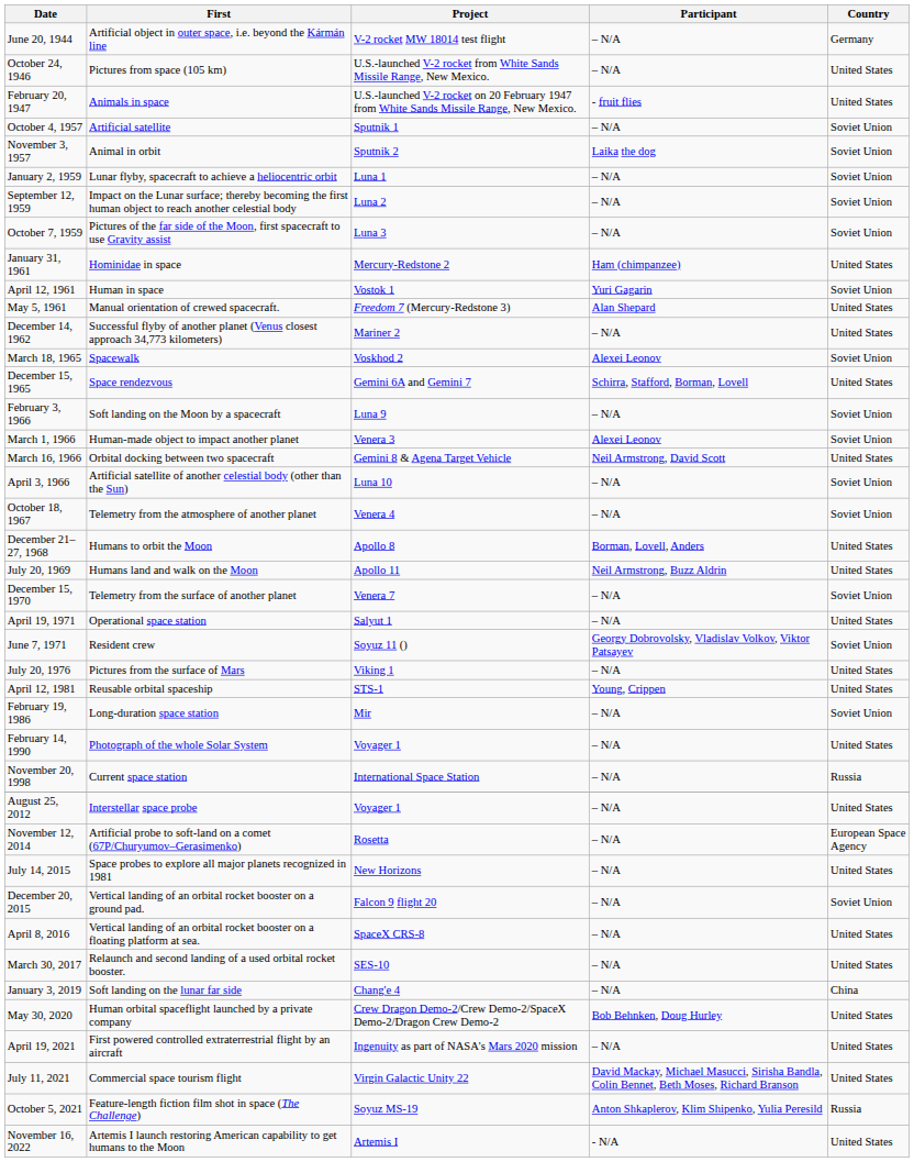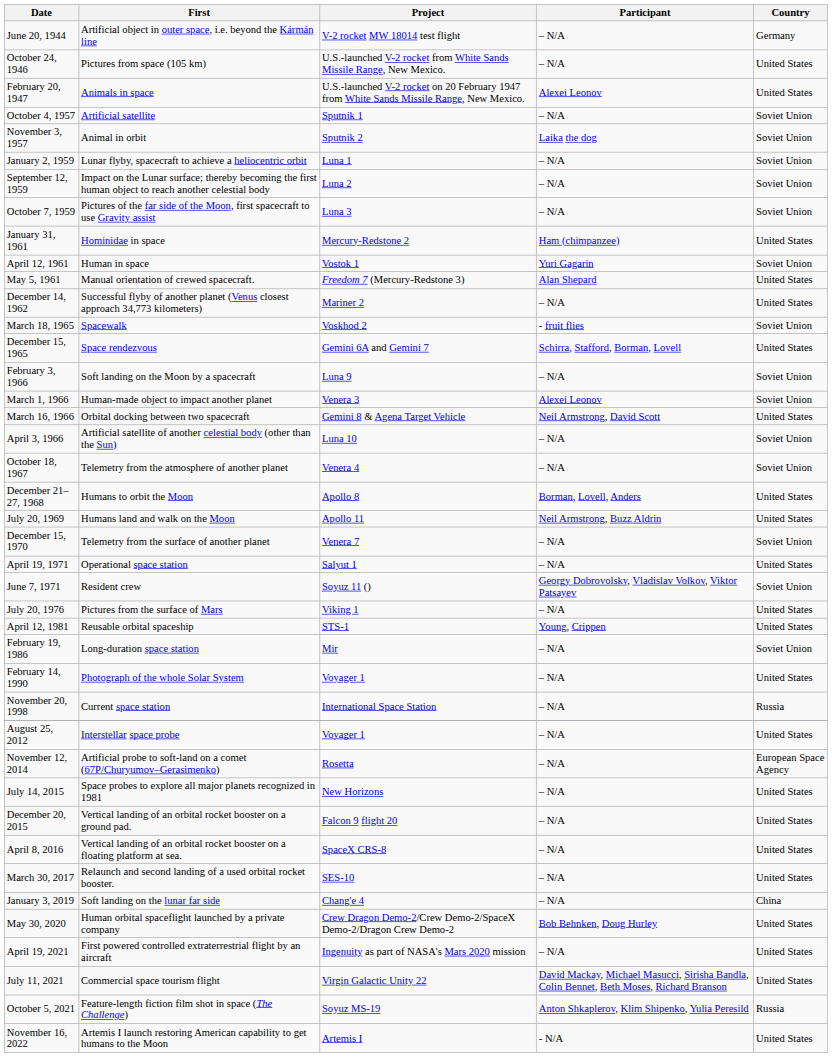 <table class="wikitable sortable">
 <tr>
 <th>Date</th>
 <th>First</th>
 <th>Project</th>
 <th>Participant</th>
 <th>Country</th>
 </tr>
 <tr>
 <td>June 20, 1944</td>
 <td>Artificial object in <a href='#'>outer space</a>, i.e. beyond the <a href='#'>Kármán line</a></td>
 <td><a href='#'>V-2 rocket</a> <a href='#'>MW 18014</a> test flight</td>
 <td>–        N/A</td>
 <td>Germany</td>
 </tr>
 <tr>
 <td>October 24, 1946</td>
 <td>Pictures from space (105 km)</td>
 <td>U.S.-launched <a href='#'>V-2 rocket</a> from <a href='#'>White Sands Missile Range</a>, New Mexico.</td>
 <td>–        N/A</td>
 <td>United States</td>
 </tr>
 <tr>
 <td>February 20, 1947</td>
 <td><a href='#'>Animals in space</a></td>
 <td>U.S.-launched <a href='#'>V-2 rocket</a> on 20 February 1947 from <a href='#'>White Sands Missile Range</a>, New Mexico.</td>
-<td>- <a href='#'>fruit flies</a></td>
+<td><a href='#'>Alexei Leonov</a></td>
 <td>United States</td>
 </tr>
 <tr>
 <td>October 4, 1957</td>
 <td><a href='#'>Artificial satellite</a></td>
 <td><a href='#'>Sputnik 1</a></td>
 <td>–        N/A</td>
 <td>Soviet Union</td>
 </tr>
 <tr>
 <td>November 3, 1957</td>
 <td>Animal in orbit</td>
 <td><a href='#'>Sputnik 2</a></td>
 <td><a href='#'>Laika</a> <a href='#'>the dog</a></td>
 <td>Soviet Union</td>
 </tr>
 <tr>
 <td>January 2, 1959</td>
 <td>Lunar flyby, spacecraft to achieve a <a href='#'>heliocentric orbit</a></td>
 <td><a href='#'>Luna 1</a></td>
 <td>–        N/A</td>
 <td>Soviet Union</td>
 </tr>
 <tr>
 <td>September 12, 1959</td>
 <td>Impact on the Lunar surface; thereby becoming the first human object to reach another celestial body</td>
 <td><a href='#'>Luna 2</a></td>
 <td>–        N/A</td>
 <td>Soviet Union</td>
 </tr>
 <tr>
 <td>October 7, 1959</td>
 <td>Pictures of the <a href='#'>far side of the Moon</a>, first spacecraft to use  <a href='#'>Gravity assist</a></td>
 <td><a href='#'>Luna 3</a></td>
 <td>–        N/A</td>
 <td>Soviet Union</td>
 </tr>
 <tr>
 <td>January 31, 1961</td>
 <td><a href='#'>Hominidae</a> in space</td>
 <td><a href='#'>Mercury-Redstone 2</a></td>
 <td><a href='#'>Ham (chimpanzee)</a></td>
 <td>United States</td>
 </tr>
 <tr>
 <td>April 12, 1961</td>
 <td>Human in space</td>
 <td><a href='#'>Vostok 1</a></td>
 <td><a href='#'>Yuri Gagarin</a></td>
 <td>Soviet Union</td>
 </tr>
 <tr>
 <td>May 5, 1961</td>
 <td>Manual orientation of crewed spacecraft.</td>
 <td><em><a href='#'>Freedom 7</a></em> (Mercury-Redstone 3)</td>
 <td><a href='#'>Alan Shepard</a></td>
 <td>United States</td>
 </tr>
 <tr>
 <td>December 14, 1962</td>
 <td>Successful flyby of another planet (<a href='#'>Venus</a> closest approach 34,773 kilometers)</td>
 <td><a href='#'>Mariner 2</a></td>
 <td>–        N/A</td>
 <td>United States</td>
 </tr>
 <tr>
 <td>March 18, 1965</td>
 <td><a href='#'>Spacewalk</a></td>
 <td><a href='#'>Voskhod 2</a></td>
-<td><a href='#'>Alexei Leonov</a></td>
+<td>- <a href='#'>fruit flies</a></td>
 <td>Soviet Union</td>
 </tr>
 <tr>
 <td>December 15, 1965</td>
 <td><a href='#'>Space rendezvous</a></td>
 <td><a href='#'>Gemini 6A</a> and <a href='#'>Gemini 7</a></td>
 <td><a href='#'>Schirra</a>, <a href='#'>Stafford</a>, <a href='#'>Borman</a>, <a href='#'>Lovell</a></td>
 <td>United States</td>
 </tr>
 <tr>
 <td>February 3, 1966</td>
 <td>Soft landing on the Moon by a spacecraft</td>
 <td><a href='#'>Luna 9</a></td>
 <td>–        N/A</td>
 <td>Soviet Union</td>
 </tr>
 <tr>
 <td>March 1, 1966</td>
 <td>Human-made object to impact another planet</td>
 <td><a href='#'>Venera 3</a></td>
 <td><a href='#'>Alexei Leonov</a></td>
 <td>Soviet Union</td>
 </tr>
 <tr>
 <td>March 16, 1966</td>
 <td>Orbital docking between two spacecraft</td>
 <td><a href='#'>Gemini 8</a> & <a href='#'>Agena Target Vehicle</a></td>
 <td><a href='#'>Neil Armstrong</a>, <a href='#'>David Scott</a></td>
 <td>United States</td>
 </tr>
 <tr>
 <td>April 3, 1966</td>
 <td>Artificial satellite of another <a href='#'>celestial body</a> (other than the <a href='#'>Sun</a>)</td>
 <td><a href='#'>Luna 10</a></td>
 <td>–        N/A</td>
 <td>Soviet Union</td>
 </tr>
 <tr>
 <td>October 18, 1967</td>
 <td>Telemetry from the atmosphere of another planet</td>
 <td><a href='#'>Venera 4</a></td>
 <td>–        N/A</td>
 <td>Soviet Union</td>
 </tr>
 <tr>
 <td>December 21–27, 1968</td>
 <td>Humans to orbit the <a href='#'>Moon</a></td>
 <td><a href='#'>Apollo 8</a></td>
 <td><a href='#'>Borman</a>, <a href='#'>Lovell</a>, <a href='#'>Anders</a></td>
 <td>United States  </td>
 </tr>
 <tr>
 <td>July 20, 1969</td>
 <td>Humans land and walk on the <a href='#'>Moon</a></td>
 <td><a href='#'>Apollo 11</a></td>
 <td><a href='#'>Neil Armstrong</a>, <a href='#'>Buzz Aldrin</a></td>
 <td>United States</td>
 </tr>
 <tr>
 <td>December 15, 1970</td>
 <td>Telemetry from the surface of another planet</td>
 <td><a href='#'>Venera 7</a></td>
 <td>–        N/A</td>
 <td>Soviet Union</td>
 </tr>
 <tr>
 <td>April 19, 1971</td>
 <td>Operational <a href='#'>space station</a></td>
 <td><a href='#'>Salyut 1</a></td>
 <td>–        N/A</td>
 <td>United States</td>
 </tr>
 <tr>
 <td>June 7, 1971</td>
 <td>Resident crew</td>
 <td><a href='#'>Soyuz 11</a> ()</td>
 <td><a href='#'>Georgy Dobrovolsky</a>, <a href='#'>Vladislav Volkov</a>, <a href='#'>Viktor Patsayev</a></td>
 <td>Soviet Union</td>
 </tr>
 <tr>
 <td>July 20, 1976</td>
 <td>Pictures from the surface of <a href='#'>Mars</a></td>
 <td><a href='#'>Viking 1</a></td>
 <td>–        N/A</td>
 <td>United States</td>
 </tr>
 <tr>
 <td>April 12, 1981</td>
 <td>Reusable orbital spaceship</td>
 <td><a href='#'>STS-1</a></td>
 <td><a href='#'>Young</a>, <a href='#'>Crippen</a></td>
 <td>United States</td>
 </tr>
 <tr>
 <td>February 19, 1986</td>
 <td>Long-duration <a href='#'>space station</a></td>
 <td><a href='#'>Mir</a></td>
 <td>–        N/A</td>
 <td>Soviet Union </td>
 </tr>
 <tr>
 <td>February 14, 1990</td>
 <td><a href='#'>Photograph of the whole Solar System</a></td>
 <td><a href='#'>Voyager 1</a></td>
 <td>–        N/A</td>
 <td>United States</td>
 </tr>
 <tr>
 <td>November 20, 1998</td>
 <td>Current <a href='#'>space station</a></td>
 <td><a href='#'>International Space Station</a></td>
 <td>–        N/A</td>
 <td>Russia </td>
 </tr>
 <tr>
 </tr>
 <tr>
 <td>August 25, 2012</td>
 <td><a href='#'>Interstellar</a> <a href='#'>space probe</a></td>
 <td><a href='#'>Voyager 1</a></td>
 <td>–        N/A</td>
 <td>United States</td>
 </tr>
 <tr>
 <td>November 12, 2014</td>
 <td>Artificial probe to soft-land on a comet (<a href='#'>67P/Churyumov–Gerasimenko</a>)</td>
 <td><a href='#'>Rosetta</a></td>
 <td>–        N/A</td>
 <td>European Space Agency</td>
 </tr>
 <tr>
 <td>July 14, 2015</td>
 <td>Space probes to explore all major planets recognized in 1981</td>
 <td><a href='#'>New Horizons</a></td>
 <td>–        N/A</td>
 <td>United States</td>
 </tr>
 <tr>
 <td>December 20, 2015</td>
 <td>Vertical landing of an orbital rocket booster on a ground pad.</td>
 <td><a href='#'>Falcon 9</a> <a href='#'>flight 20</a></td>
 <td>–        N/A</td>
-<td>Soviet Union</td>
+<td>United States</td>
 </tr>
 <tr>
 <td>April 8, 2016</td>
 <td>Vertical landing of an orbital rocket booster on a floating platform at sea.</td>
 <td><a href='#'>SpaceX CRS-8</a></td>
 <td>–        N/A</td>
 <td>United States</td>
 </tr>
 <tr>
 <td>March 30, 2017</td>
 <td>Relaunch and second landing of a used orbital rocket booster.</td>
 <td><a href='#'>SES-10</a></td>
 <td>–        N/A</td>
 <td>United States</td>
 </tr>
 <tr>
 <td>January 3, 2019</td>
 <td>Soft landing on the <a href='#'>lunar far side</a></td>
 <td><a href='#'>Chang'e 4</a></td>
 <td>–        N/A</td>
 <td>China</td>
 </tr>
 <tr>
 <td>May 30, 2020</td>
 <td>Human orbital spaceflight launched by a private company</td>
 <td><a href='#'>Crew Dragon Demo-2</a>/Crew Demo-2/SpaceX Demo-2/Dragon Crew Demo-2</td>
 <td><a href='#'>Bob Behnken</a>, <a href='#'>Doug Hurley</a></td>
 <td>United States</td>
 </tr>
 <tr>
 <td>April 19, 2021</td>
 <td>First powered controlled extraterrestrial flight by an aircraft</td>
 <td><a href='#'>Ingenuity</a> as part of NASA's <a href='#'>Mars 2020</a> mission</td>
 <td>–        N/A</td>
 <td>United States</td>
 </tr>
 <tr>
 <td>July 11, 2021</td>
 <td>Commercial space tourism flight</td>
 <td><a href='#'>Virgin Galactic Unity 22</a></td>
 <td><a href='#'>David Mackay</a>, <a href='#'>Michael Masucci</a>, <a href='#'>Sirisha Bandla</a>, <a href='#'>Colin Bennet</a>, <a href='#'>Beth Moses</a>, <a href='#'>Richard Branson</a></td>
 <td>United States</td>
 </tr>
 <tr>
 <td>October 5, 2021</td>
 <td>Feature-length fiction film shot in space (<em><a href='#'>The Challenge</a></em>)</td>
 <td><a href='#'>Soyuz MS-19</a></td>
 <td><a href='#'>Anton Shkaplerov</a>, <a href='#'>Klim Shipenko</a>, <a href='#'>Yulia Peresild</a></td>
 <td>Russia</td>
 </tr>
 <tr>
 <td>November 16, 2022</td>
 <td>Artemis I launch restoring American capability to get humans to the Moon</td>
 <td><a href='#'>Artemis I</a></td>
 <td>- N/A</td>
 <td>United States</td>
 </tr>
 </table>
